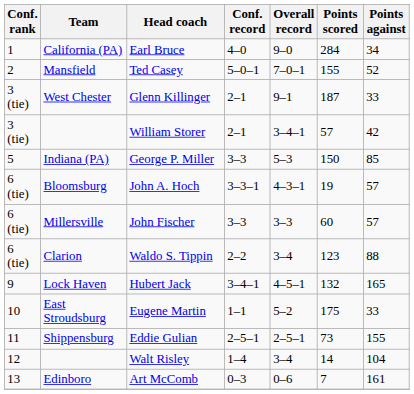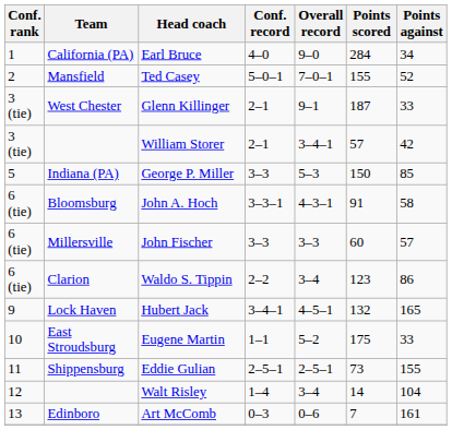 <table class="sortable wikitable".>
 <tr>
 <th width="25">Conf. rank</th>
 <th width="100">Team</th>
 <th width="115">Head coach</th>
 <th width="50">Conf. record</th>
 <th width="50">Overall record</th>
 <th width="50">Points scored</th>
 <th width="50">Points against</th>
 </tr>
 <tr align="left" bgcolor="">
 <td>1</td>
 <td><a href='#'>California (PA)</a></td>
 <td><a href='#'>Earl Bruce</a></td>
 <td>4–0</td>
 <td>9–0</td>
 <td>284</td>
 <td>34</td>
 </tr>
 <tr align="left" bgcolor="">
 <td>2</td>
 <td><a href='#'>Mansfield</a></td>
 <td><a href='#'>Ted Casey</a></td>
 <td>5–0–1</td>
 <td>7–0–1</td>
 <td>155</td>
 <td>52</td>
 </tr>
 <tr align="left" bgcolor="">
 <td>3 (tie)</td>
 <td><a href='#'>West Chester</a></td>
 <td><a href='#'>Glenn Killinger</a></td>
 <td>2–1</td>
 <td>9–1</td>
 <td>187</td>
 <td>33</td>
 </tr>
 <tr align="left" bgcolor="">
 <td>3 (tie)</td>
 <td></td>
 <td><a href='#'>William Storer</a></td>
 <td>2–1</td>
 <td>3–4–1</td>
 <td>57</td>
 <td>42</td>
 </tr>
 <tr align="left" bgcolor="">
 <td>5</td>
 <td><a href='#'>Indiana (PA)</a></td>
 <td><a href='#'>George P. Miller</a></td>
 <td>3–3</td>
 <td>5–3</td>
 <td>150</td>
 <td>85</td>
 </tr>
 <tr align="left" bgcolor="">
 <td>6 (tie)</td>
 <td><a href='#'>Bloomsburg</a></td>
 <td><a href='#'>John A. Hoch</a></td>
 <td>3–3–1</td>
 <td>4–3–1</td>
-<td>19</td>
-<td>57</td>
+<td>91</td>
+<td>58</td>
 </tr>
 <tr align="left" bgcolor="">
 <td>6 (tie)</td>
 <td><a href='#'>Millersville</a></td>
 <td><a href='#'>John Fischer</a></td>
 <td>3–3</td>
 <td>3–3</td>
 <td>60</td>
 <td>57</td>
 </tr>
 <tr align="left" bgcolor="">
 <td>6 (tie)</td>
 <td><a href='#'>Clarion</a></td>
 <td><a href='#'>Waldo S. Tippin</a></td>
 <td>2–2</td>
 <td>3–4</td>
 <td>123</td>
-<td>88</td>
+<td>86</td>
 </tr>
 <tr align="left" bgcolor="">
 <td>9</td>
 <td><a href='#'>Lock Haven</a></td>
 <td><a href='#'>Hubert Jack</a></td>
 <td>3–4–1</td>
 <td>4–5–1</td>
 <td>132</td>
 <td>165</td>
 </tr>
 <tr align="left" bgcolor="">
 <td>10</td>
 <td><a href='#'>East Stroudsburg</a></td>
 <td><a href='#'>Eugene Martin</a></td>
 <td>1–1</td>
 <td>5–2</td>
 <td>175</td>
 <td>33</td>
 </tr>
 <tr align="left" bgcolor="">
 <td>11</td>
 <td><a href='#'>Shippensburg</a></td>
 <td><a href='#'>Eddie Gulian</a></td>
 <td>2–5–1</td>
 <td>2–5–1</td>
 <td>73</td>
 <td>155</td>
 </tr>
 <tr align="left" bgcolor="">
 <td>12</td>
 <td></td>
 <td><a href='#'>Walt Risley</a></td>
 <td>1–4</td>
 <td>3–4</td>
 <td>14</td>
 <td>104</td>
 </tr>
 <tr align="left" bgcolor="">
 <td>13</td>
 <td><a href='#'>Edinboro</a></td>
 <td><a href='#'>Art McComb</a></td>
 <td>0–3</td>
 <td>0–6</td>
 <td>7</td>
 <td>161</td>
 </tr>
 <tr align="left" bgcolor="">
 </tr>
 </table>
